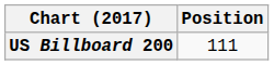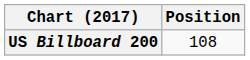 <table class="wikitable sortable plainrowheaders" style="text-align:center">
 <tr>
 <th scope="col">Chart (2017)</th>
 <th scope="col">Position</th>
 </tr>
 <tr>
 <th scope="row">US <em>Billboard</em> 200</th>
-<td>111</td>
+<td>108</td>
 </tr>
 </table>
